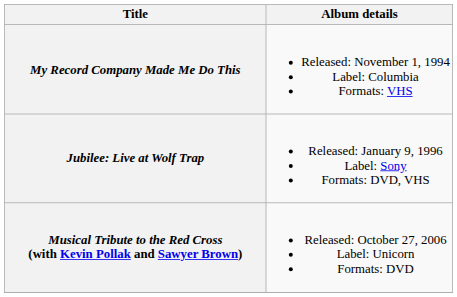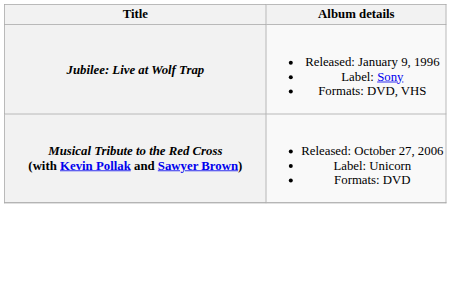 <table class="wikitable plainrowheaders" style="text-align:center;">
 <tr>
 <th scope="col" style="width:20em;">Title</th>
 <th scope="col">Album details</th>
-</tr>
-<tr>
-<th scope="row"><em>My Record Company Made Me Do This</em></th>
-<td><br><ul><li>Released: November 1, 1994</li><li>Label: Columbia</li><li>Formats: <a href='#'>VHS</a></li></ul></td>
 </tr>
 <tr>
 <th scope="row"><em>Jubilee: Live at Wolf Trap</em></th>
 <td><br><ul><li>Released: January 9, 1996</li><li>Label: <a href='#'>Sony</a></li><li>Formats: DVD, VHS</li></ul></td>
 </tr>
 <tr>
 <th scope="row"><em>Musical Tribute to the Red Cross</em><br><span>(with <a href='#'>Kevin Pollak</a> and <a href='#'>Sawyer Brown</a>)</span></th>
 <td><br><ul><li>Released: October 27, 2006</li><li>Label: Unicorn</li><li>Formats: DVD</li></ul></td>
 </tr>
 <tr>
 </tr>
 </table>
